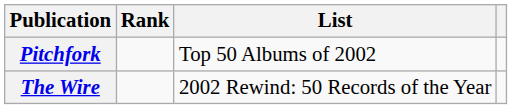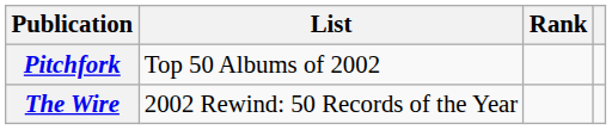 <table class="wikitable sortable plainrowheaders">
 <tr>
 <th scope="col">Publication</th>
+<th scope="col">List</th>
 <th scope="col">Rank</th>
-<th scope="col">List</th>
 <th scope="col" class="unsortable"></th>
 </tr>
 <tr>
 <th scope="row"><em><a href='#'>Pitchfork</a></em></th>
+<td>Top 50 Albums of 2002</td>
 <td></td>
-<td>Top 50 Albums of 2002</td>
 <td></td>
 </tr>
 <tr>
 <th scope="row"><em><a href='#'>The Wire</a></em></th>
+<td>2002 Rewind: 50 Records of the Year</td>
 <td></td>
-<td>2002 Rewind: 50 Records of the Year</td>
 <td></td>
 </tr>
 </table>
